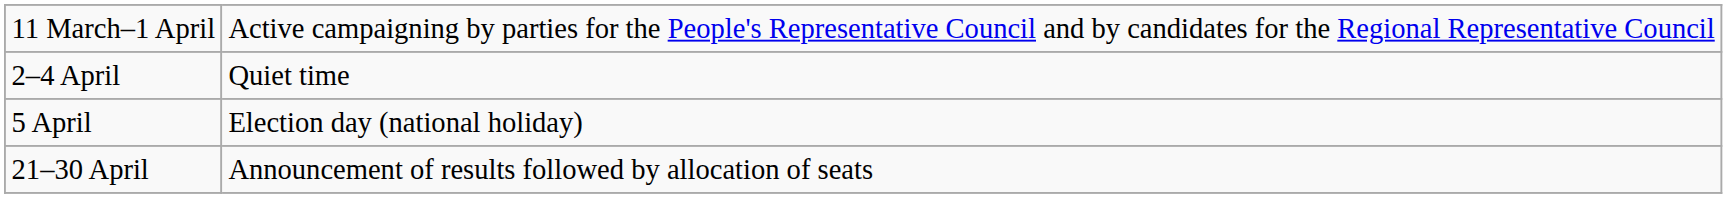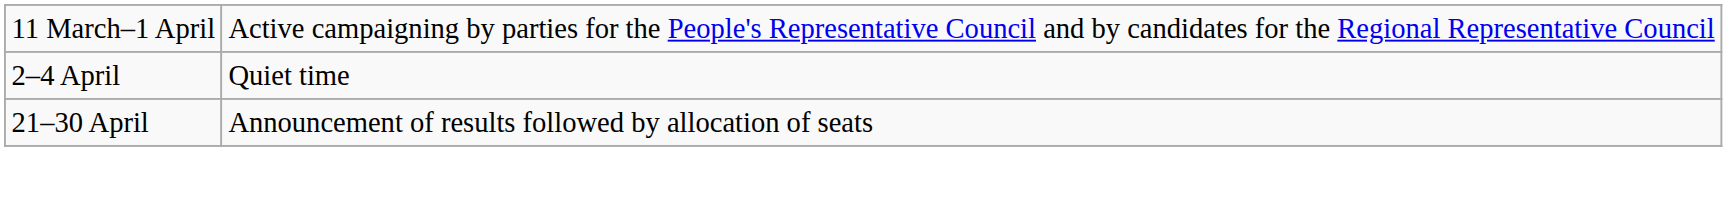 <table class="wikitable" style="margin: 1em auto 1em auto; font-size: 95%;">
 <tr>
 <td align=left>11 March–1 April</td>
 <td align=left>Active campaigning by parties for the <a href='#'>People's Representative Council</a> and by candidates for the <a href='#'>Regional Representative Council</a></td>
 </tr>
 <tr>
 <td align=left>2–4 April</td>
 <td align=left>Quiet time</td>
 </tr>
 <tr>
-<td align=left>5 April</td>
-<td align=left>Election day (national holiday)</td>
-</tr>
-<tr>
 <td align=left>21–30 April</td>
 <td align=left>Announcement of results followed by allocation of seats</td>
 </tr>
 </table>
